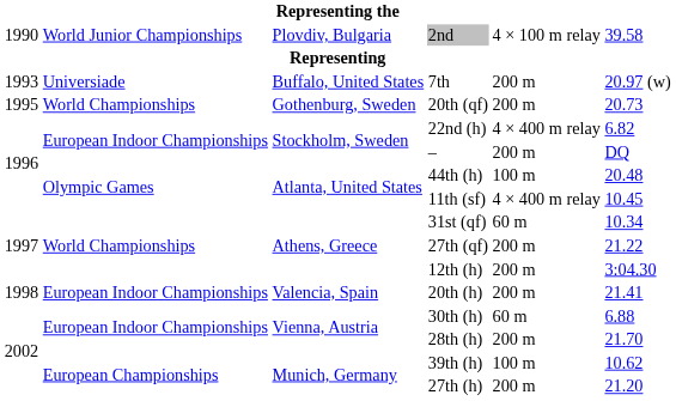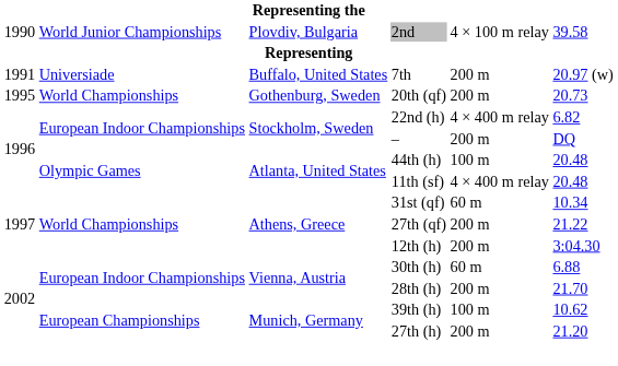 <table>
 <tr>
 <th colspan="6">Representing the </th>
 </tr>
 <tr>
 <td>1990</td>
 <td><a href='#'>World Junior Championships</a></td>
 <td><a href='#'>Plovdiv, Bulgaria</a></td>
 <td bgcolor=silver>2nd</td>
 <td>4 × 100 m relay</td>
 <td><a href='#'>39.58</a></td>
 </tr>
 <tr>
 <th colspan="6">Representing </th>
 </tr>
 <tr>
-<td>1993</td>
+<td>1991</td>
 <td><a href='#'>Universiade</a></td>
 <td><a href='#'>Buffalo, United States</a></td>
 <td>7th</td>
 <td>200 m</td>
 <td><a href='#'>20.97</a> (w)</td>
 </tr>
 <tr>
 <td>1995</td>
 <td><a href='#'>World Championships</a></td>
 <td><a href='#'>Gothenburg, Sweden</a></td>
 <td>20th (qf)</td>
 <td>200 m</td>
 <td><a href='#'>20.73</a></td>
 </tr>
 <tr>
 <td rowspan=4>1996</td>
 <td rowspan=2><a href='#'>European Indoor Championships</a></td>
 <td rowspan=2><a href='#'>Stockholm, Sweden</a></td>
 <td>22nd (h)</td>
 <td>4 × 400 m relay</td>
 <td><a href='#'>6.82</a></td>
 </tr>
 <tr>
 <td>–</td>
 <td>200 m</td>
 <td><a href='#'>DQ</a></td>
 </tr>
 <tr>
 <td rowspan=2><a href='#'>Olympic Games</a></td>
 <td rowspan=2><a href='#'>Atlanta, United States</a></td>
 <td>44th (h)</td>
 <td>100 m</td>
 <td><a href='#'>20.48</a></td>
 </tr>
 <tr>
 <td>11th (sf)</td>
 <td>4 × 400 m relay</td>
-<td><a href='#'>10.45</a></td>
+<td><a href='#'>20.48</a></td>
 </tr>
 <tr>
 <td rowspan=3>1997</td>
 <td rowspan=3><a href='#'>World Championships</a></td>
 <td rowspan=3><a href='#'>Athens, Greece</a></td>
 <td>31st (qf)</td>
 <td>60 m</td>
 <td><a href='#'>10.34</a></td>
 </tr>
 <tr>
 <td>27th (qf)</td>
 <td>200 m</td>
 <td><a href='#'>21.22</a></td>
 </tr>
 <tr>
 <td>12th (h)</td>
 <td>200 m</td>
 <td><a href='#'>3:04.30</a></td>
-</tr>
-<tr>
-<td>1998</td>
-<td><a href='#'>European Indoor Championships</a></td>
-<td><a href='#'>Valencia, Spain</a></td>
-<td>20th (h)</td>
-<td>200 m</td>
-<td><a href='#'>21.41</a></td>
 </tr>
 <tr>
 <td rowspan=4>2002</td>
 <td rowspan=2><a href='#'>European Indoor Championships</a></td>
 <td rowspan=2><a href='#'>Vienna, Austria</a></td>
 <td>30th (h)</td>
 <td>60 m</td>
 <td><a href='#'>6.88</a></td>
 </tr>
 <tr>
 <td>28th (h)</td>
 <td>200 m</td>
 <td><a href='#'>21.70</a></td>
 </tr>
 <tr>
 <td rowspan=2><a href='#'>European Championships</a></td>
 <td rowspan=2><a href='#'>Munich, Germany</a></td>
 <td>39th (h)</td>
 <td>100 m</td>
 <td><a href='#'>10.62</a></td>
 </tr>
 <tr>
 <td>27th (h)</td>
 <td>200 m</td>
 <td><a href='#'>21.20</a></td>
 </tr>
 </table>
